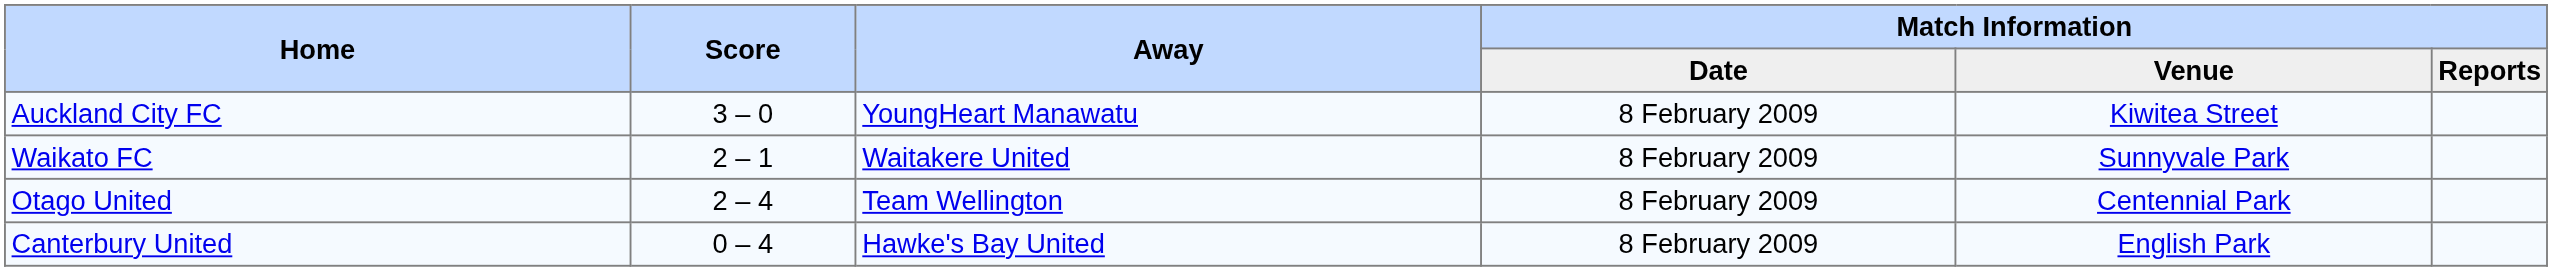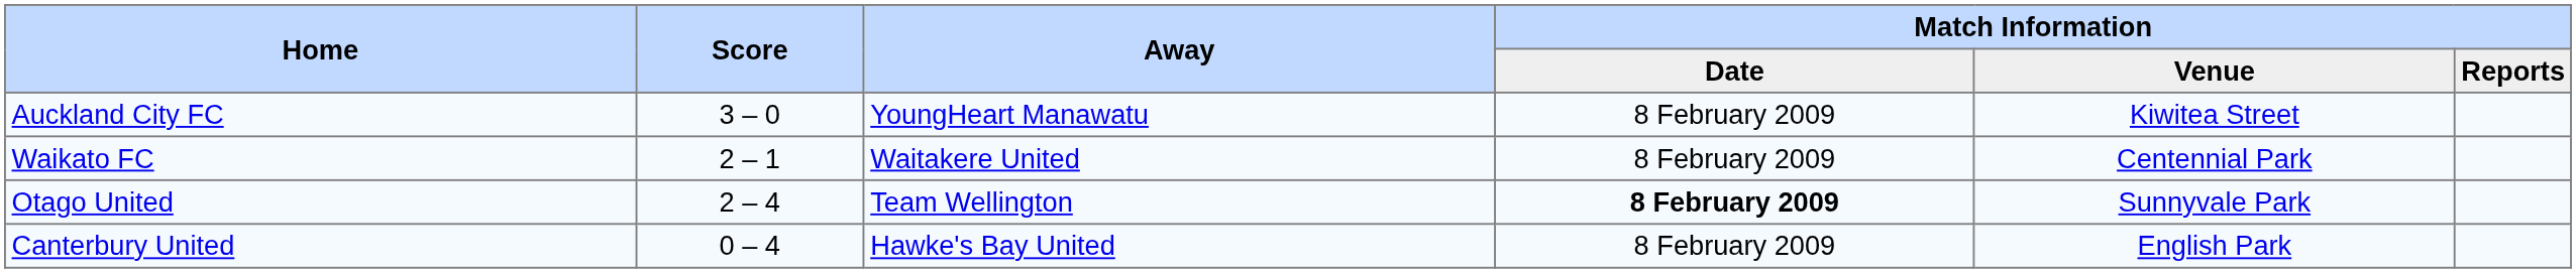 <table border=1 style="border-collapse:collapse; font-size:90%; text-align:center;" cellpadding=3 cellspacing=0 width=85%>
 <tr bgcolor=#C1D9FF>
 <th rowspan=2 width=25%>Home</th>
 <th rowspan=2 width=9%>Score</th>
 <th rowspan=2 width=25%>Away</th>
 <th colspan=9>Match Information</th>
 </tr>
 <tr bgcolor=#EFEFEF>
 <th width=19%>Date</th>
 <th width=19%>Venue</th>
 <th width=10%>Reports</th>
 </tr>
 <tr bgcolor=#F5FAFF>
 <td align=left> <a href='#'>Auckland City FC</a></td>
 <td>3 – 0</td>
 <td align=left> <a href='#'>YoungHeart Manawatu</a></td>
 <td>8 February 2009</td>
 <td><a href='#'>Kiwitea Street</a></td>
 <td></td>
 </tr>
 <tr bgcolor=#F5FAFF>
 <td align=left> <a href='#'>Waikato FC</a></td>
 <td>2 – 1</td>
 <td align=left> <a href='#'>Waitakere United</a></td>
 <td>8 February 2009</td>
-<td><a href='#'>Sunnyvale Park</a></td>
+<td><a href='#'>Centennial Park</a></td>
 <td></td>
 </tr>
 <tr bgcolor=#F5FAFF>
 <td align=left> <a href='#'>Otago United</a></td>
 <td>2 – 4</td>
 <td align=left> <a href='#'>Team Wellington</a></td>
-<td>8 February 2009</td>
-<td><a href='#'>Centennial Park</a></td>
+<td><strong>8 February 2009</strong></td>
+<td><a href='#'>Sunnyvale Park</a></td>
 <td></td>
 </tr>
 <tr bgcolor=#F5FAFF>
 <td align=left> <a href='#'>Canterbury United</a></td>
 <td>0 – 4</td>
 <td align=left> <a href='#'>Hawke's Bay United</a></td>
 <td>8 February 2009</td>
 <td><a href='#'>English Park</a></td>
 <td></td>
 </tr>
 </table>
